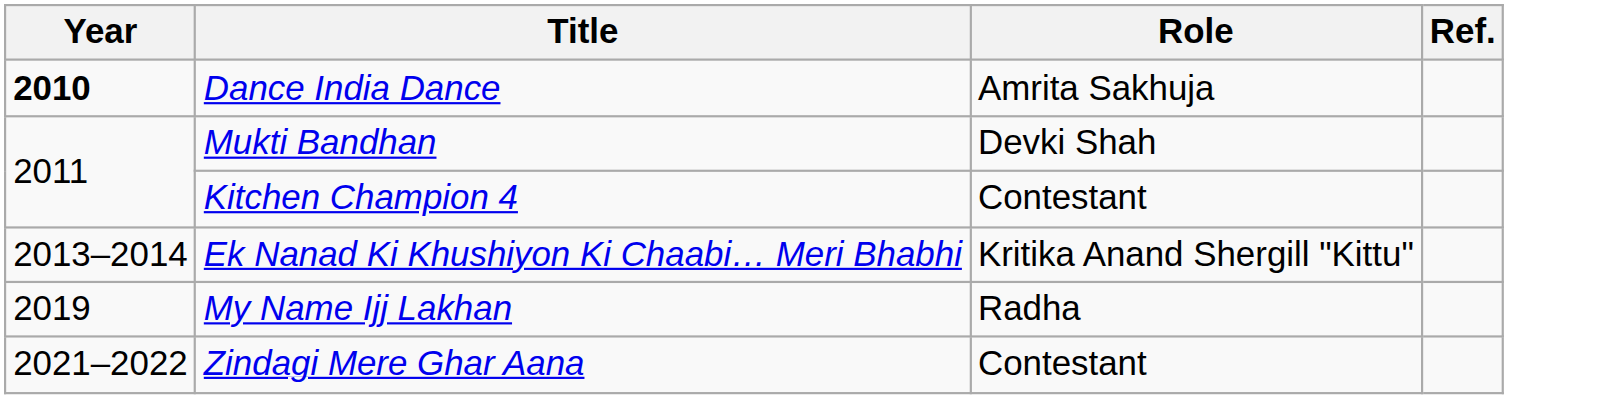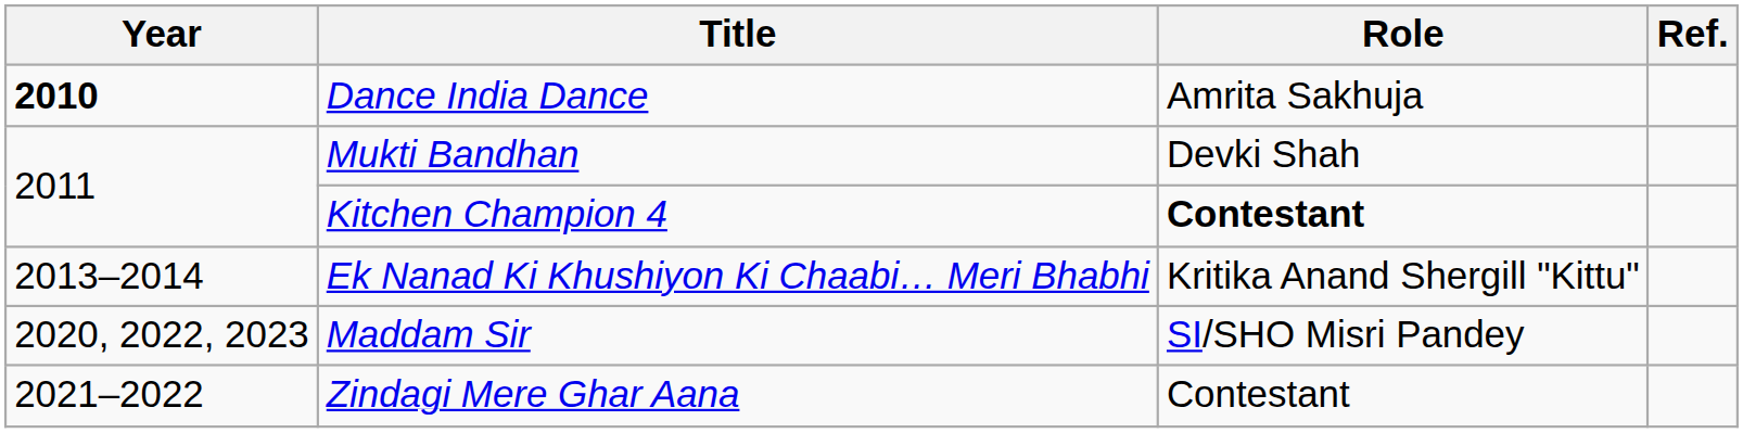 <table class="wikitable sortable">
 <tr>
 <th>Year</th>
 <th>Title</th>
 <th>Role</th>
 <th>Ref.</th>
 </tr>
 <tr>
 <td><strong>2010</strong></td>
 <td><em><a href='#'>Dance India Dance</a></em></td>
 <td>Amrita Sakhuja</td>
 <td></td>
 </tr>
 <tr>
 <td rowspan="2">2011</td>
 <td><em><a href='#'>Mukti Bandhan</a></em></td>
 <td>Devki Shah</td>
 <td></td>
 </tr>
 <tr>
 <td><em><a href='#'>Kitchen Champion 4</a></em></td>
-<td>Contestant</td>
+<td><strong>Contestant</strong></td>
 <td></td>
 </tr>
 <tr>
 <td>2013–2014</td>
 <td><em><a href='#'>Ek Nanad Ki Khushiyon Ki Chaabi… Meri Bhabhi</a></em></td>
 <td>Kritika Anand Shergill "Kittu"</td>
 <td></td>
 </tr>
 <tr>
-<td>2019</td>
-<td><em><a href='#'>My Name Ijj Lakhan</a></em></td>
-<td>Radha</td>
+<td>2020, 2022, 2023</td>
+<td><em><a href='#'>Maddam Sir</a></em></td>
+<td><a href='#'>SI</a>/SHO Misri Pandey</td>
 <td></td>
 </tr>
 <tr>
 <td>2021–2022</td>
 <td><em><a href='#'>Zindagi Mere Ghar Aana</a></em></td>
 <td>Contestant</td>
 <td></td>
 </tr>
 </table>
